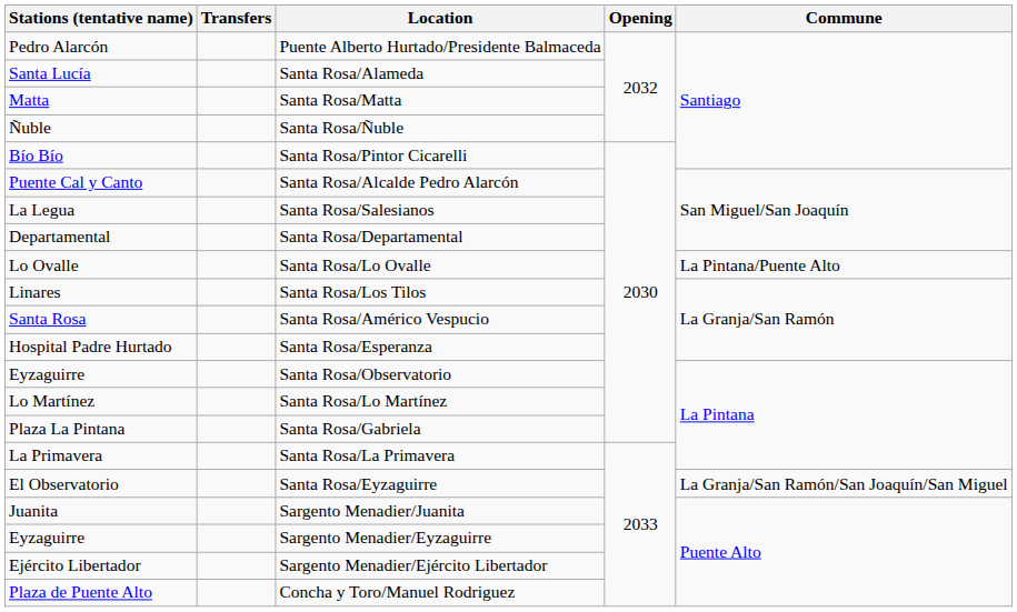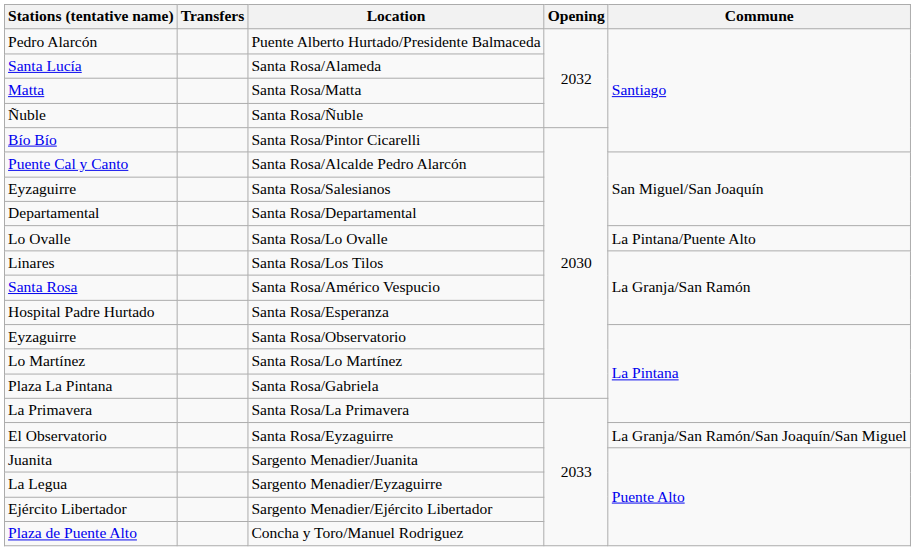 <table class=wikitable>
 <tr>
 <th>Stations (tentative name)</th>
 <th>Transfers</th>
 <th>Location</th>
 <th>Opening</th>
 <th>Commune</th>
 </tr>
 <tr>
 <td>Pedro Alarcón</td>
 <td align=center>  </td>
 <td>Puente Alberto Hurtado/Presidente Balmaceda</td>
 <td rowspan="4" align="center">2032</td>
 <td rowspan="5"><a href='#'>Santiago</a></td>
 </tr>
 <tr>
 <td><a href='#'>Santa Lucía</a></td>
 <td align=center></td>
 <td>Santa Rosa/Alameda</td>
 </tr>
 <tr>
 <td><a href='#'>Matta</a></td>
 <td align=center></td>
 <td>Santa Rosa/Matta</td>
 </tr>
 <tr>
 <td>Ñuble</td>
 <td></td>
 <td>Santa Rosa/Ñuble</td>
 </tr>
 <tr>
 <td><a href='#'>Bío Bío</a></td>
 <td align=center></td>
 <td>Santa Rosa/Pintor Cicarelli</td>
 <td rowspan="11" align="center">2030</td>
 </tr>
 <tr>
 <td><a href='#'>Puente Cal y Canto</a></td>
 <td></td>
 <td>Santa Rosa/Alcalde Pedro Alarcón</td>
 <td rowspan="3">San Miguel/San Joaquín</td>
 </tr>
 <tr>
-<td>La Legua</td>
+<td>Eyzaguirre</td>
 <td></td>
 <td>Santa Rosa/Salesianos</td>
 </tr>
 <tr>
 <td>Departamental</td>
 <td></td>
 <td>Santa Rosa/Departamental</td>
 </tr>
 <tr>
 <td>Lo Ovalle</td>
 <td></td>
 <td>Santa Rosa/Lo Ovalle</td>
 <td>La Pintana/Puente Alto</td>
 </tr>
 <tr>
 <td>Linares</td>
 <td></td>
 <td>Santa Rosa/Los Tilos</td>
 <td rowspan="3">La Granja/San Ramón</td>
 </tr>
 <tr>
 <td><a href='#'>Santa Rosa</a></td>
 <td align=center></td>
 <td>Santa Rosa/Américo Vespucio</td>
 </tr>
 <tr>
 <td>Hospital Padre Hurtado</td>
 <td></td>
 <td>Santa Rosa/Esperanza</td>
 </tr>
 <tr>
 <td>Eyzaguirre</td>
 <td></td>
 <td>Santa Rosa/Observatorio</td>
 <td rowspan="4"><a href='#'>La Pintana</a></td>
 </tr>
 <tr>
 <td>Lo Martínez</td>
 <td></td>
 <td>Santa Rosa/Lo Martínez</td>
 </tr>
 <tr>
 <td>Plaza La Pintana</td>
 <td></td>
 <td>Santa Rosa/Gabriela</td>
 </tr>
 <tr>
 <td>La Primavera</td>
 <td></td>
 <td>Santa Rosa/La Primavera</td>
 <td rowspan="6" align="center">2033</td>
 </tr>
 <tr>
 <td>El Observatorio</td>
 <td></td>
 <td>Santa Rosa/Eyzaguirre</td>
 <td>La Granja/San Ramón/San Joaquín/San Miguel</td>
 </tr>
 <tr>
 <td>Juanita</td>
 <td></td>
 <td>Sargento Menadier/Juanita</td>
 <td rowspan="6"><a href='#'>Puente Alto</a></td>
 </tr>
 <tr>
-<td>Eyzaguirre</td>
+<td>La Legua</td>
 <td></td>
 <td>Sargento Menadier/Eyzaguirre</td>
 </tr>
 <tr>
 <td>Ejército Libertador</td>
 <td></td>
 <td>Sargento Menadier/Ejército Libertador</td>
 </tr>
 <tr>
 <td><a href='#'>Plaza de Puente Alto</a></td>
 <td align=center></td>
 <td>Concha y Toro/Manuel Rodriguez</td>
 </tr>
 </table>
